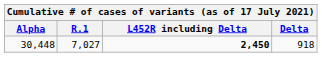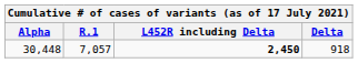 <table class="wikitable" style="text-align:right; font-size:90%">
 <tr>
 <th colspan="4">Cumulative # of cases of variants (as of 17 July 2021)</th>
 </tr>
 <tr>
 <th scope="col"><a href='#'>Alpha</a></th>
 <th scope="col"><a href='#'>R.1</a></th>
 <th scope="col"><a href='#'>L452R</a> including <a href='#'>Delta</a></th>
 <th scope="col"><a href='#'>Delta</a></th>
 </tr>
 <tr>
 <td>30,448</td>
-<td>7,027</td>
+<td>7,057</td>
 <td><strong>2,450</strong></td>
 <td>918</td>
 </tr>
 </table>
